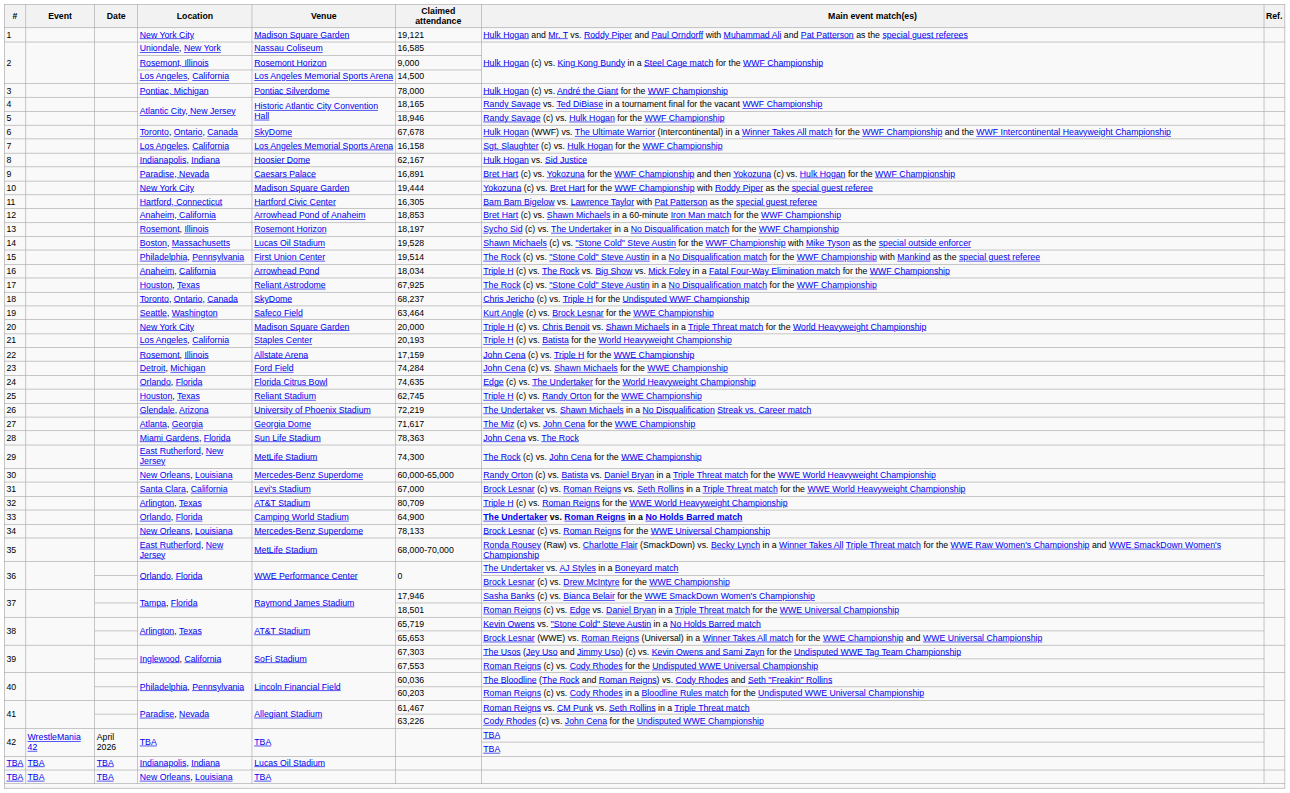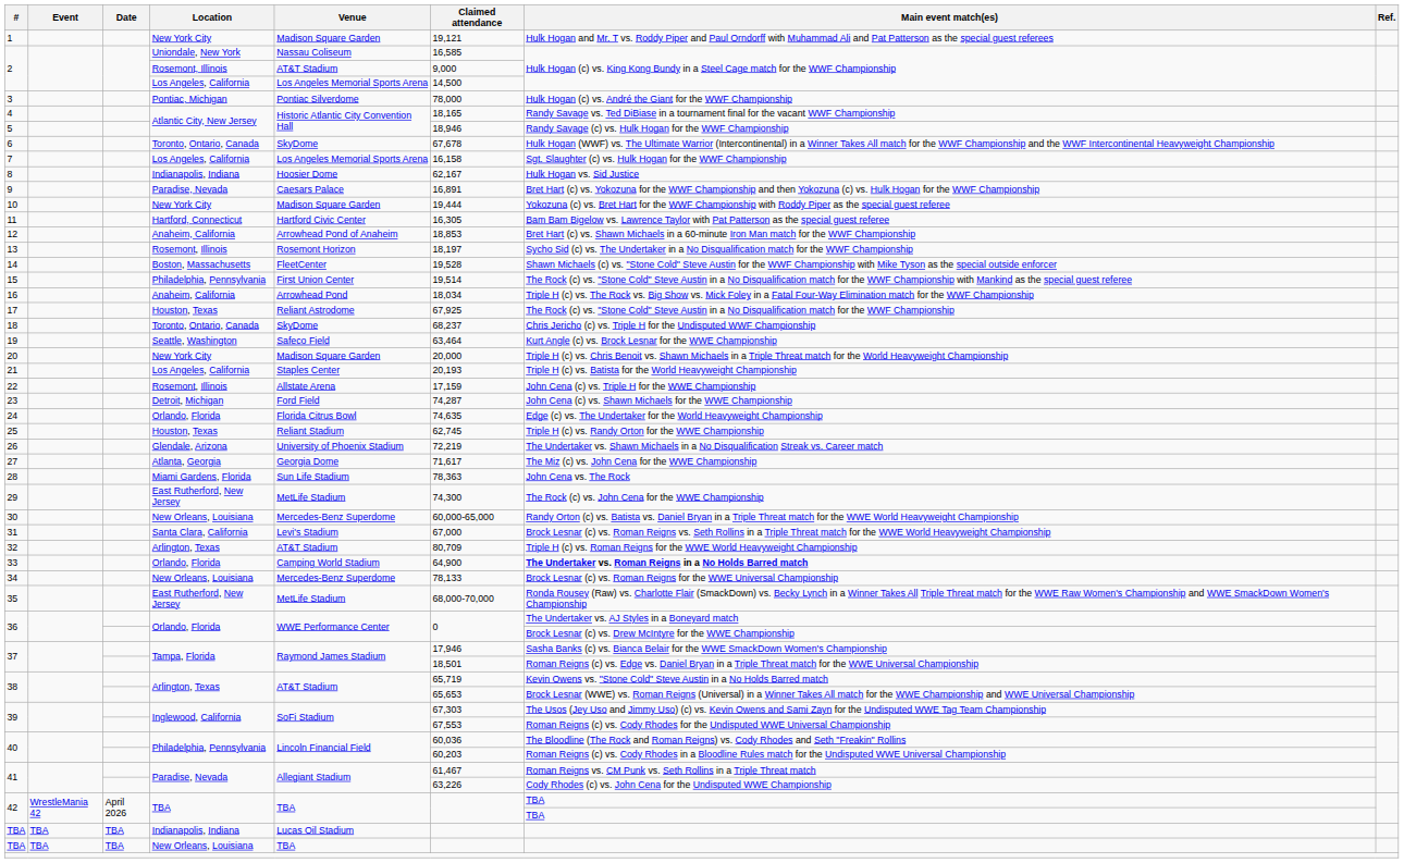 <table class="wikitable sortable" style="font-size:84%;">
 <tr>
 <th>#</th>
 <th>Event</th>
 <th>Date</th>
 <th>Location</th>
 <th>Venue</th>
 <th>Claimed attendance</th>
 <th class=unsortable>Main event match(es)</th>
 <th class=unsortable>Ref.</th>
 </tr>
 <tr>
 <td>1</td>
 <td></td>
 <td></td>
 <td><a href='#'>New York City</a></td>
 <td><a href='#'>Madison Square Garden</a></td>
 <td>19,121</td>
 <td><a href='#'>Hulk Hogan</a> and <a href='#'>Mr. T</a> vs. <a href='#'>Roddy Piper</a> and <a href='#'>Paul Orndorff</a> with <a href='#'>Muhammad Ali</a> and <a href='#'>Pat Patterson</a> as the <a href='#'>special guest referees</a></td>
 <td></td>
 </tr>
 <tr>
 <td rowspan="3">2</td>
 <td rowspan="3"></td>
 <td rowspan="3"></td>
 <td><a href='#'>Uniondale</a>, <a href='#'>New York</a></td>
 <td><a href='#'>Nassau Coliseum</a></td>
 <td>16,585</td>
 <td rowspan="3"><a href='#'>Hulk Hogan</a> (c) vs. <a href='#'>King Kong Bundy</a> in a <a href='#'>Steel Cage match</a> for the <a href='#'>WWF Championship</a></td>
 <td rowspan="3"></td>
 </tr>
 <tr>
 <td><a href='#'>Rosemont, Illinois</a></td>
-<td><a href='#'>Rosemont Horizon</a></td>
+<td><a href='#'>AT&T Stadium</a></td>
 <td>9,000</td>
 </tr>
 <tr>
 <td><a href='#'>Los Angeles</a>, <a href='#'>California</a></td>
 <td><a href='#'>Los Angeles Memorial Sports Arena</a></td>
 <td>14,500</td>
 </tr>
 <tr>
 <td>3</td>
 <td></td>
 <td></td>
 <td><a href='#'>Pontiac, Michigan</a></td>
 <td><a href='#'>Pontiac Silverdome</a></td>
 <td>78,000</td>
 <td><a href='#'>Hulk Hogan</a> (c) vs. <a href='#'>André the Giant</a> for the <a href='#'>WWF Championship</a></td>
 <td></td>
 </tr>
 <tr>
 <td>4</td>
 <td></td>
 <td></td>
 <td rowspan="2"><a href='#'>Atlantic City, New Jersey</a></td>
 <td rowspan="2"><a href='#'>Historic Atlantic City Convention Hall</a></td>
 <td>18,165</td>
 <td><a href='#'>Randy Savage</a> vs. <a href='#'>Ted DiBiase</a> in a tournament final for the vacant <a href='#'>WWF Championship</a></td>
 <td></td>
 </tr>
 <tr>
 <td>5</td>
 <td></td>
 <td></td>
 <td>18,946</td>
 <td><a href='#'>Randy Savage</a> (c) vs. <a href='#'>Hulk Hogan</a> for the <a href='#'>WWF Championship</a></td>
 <td></td>
 </tr>
 <tr>
 <td>6</td>
 <td></td>
 <td></td>
 <td><a href='#'>Toronto</a>, <a href='#'>Ontario</a>, <a href='#'>Canada</a></td>
 <td><a href='#'>SkyDome</a></td>
 <td>67,678</td>
 <td><a href='#'>Hulk Hogan</a> (WWF) vs. <a href='#'>The Ultimate Warrior</a> (Intercontinental) in a <a href='#'>Winner Takes All match</a> for the <a href='#'>WWF Championship</a> and the <a href='#'>WWF Intercontinental Heavyweight Championship</a></td>
 <td></td>
 </tr>
 <tr>
 <td>7</td>
 <td></td>
 <td></td>
 <td><a href='#'>Los Angeles</a>, <a href='#'>California</a></td>
 <td><a href='#'>Los Angeles Memorial Sports Arena</a></td>
 <td>16,158</td>
 <td><a href='#'>Sgt. Slaughter</a> (c) vs. <a href='#'>Hulk Hogan</a> for the <a href='#'>WWF Championship</a></td>
 <td></td>
 </tr>
 <tr>
 <td>8</td>
 <td></td>
 <td></td>
 <td><a href='#'>Indianapolis</a>, <a href='#'>Indiana</a></td>
 <td><a href='#'>Hoosier Dome</a></td>
 <td>62,167</td>
 <td><a href='#'>Hulk Hogan</a> vs. <a href='#'>Sid Justice</a></td>
 <td></td>
 </tr>
 <tr>
 <td>9</td>
 <td></td>
 <td></td>
 <td><a href='#'>Paradise, Nevada</a></td>
 <td><a href='#'>Caesars Palace</a></td>
 <td>16,891</td>
 <td><a href='#'>Bret Hart</a> (c) vs. <a href='#'>Yokozuna</a> for the <a href='#'>WWF Championship</a> and then <a href='#'>Yokozuna</a> (c) vs. <a href='#'>Hulk Hogan</a> for the <a href='#'>WWF Championship</a></td>
 <td></td>
 </tr>
 <tr>
 <td>10</td>
 <td></td>
 <td></td>
 <td><a href='#'>New York City</a></td>
 <td><a href='#'>Madison Square Garden</a></td>
 <td>19,444</td>
 <td><a href='#'>Yokozuna</a> (c) vs. <a href='#'>Bret Hart</a> for the <a href='#'>WWF Championship</a> with <a href='#'>Roddy Piper</a> as the <a href='#'>special guest referee</a></td>
 <td></td>
 </tr>
 <tr>
 <td>11</td>
 <td></td>
 <td></td>
 <td><a href='#'>Hartford, Connecticut</a></td>
 <td><a href='#'>Hartford Civic Center</a></td>
 <td>16,305</td>
 <td><a href='#'>Bam Bam Bigelow</a> vs. <a href='#'>Lawrence Taylor</a> with <a href='#'>Pat Patterson</a> as the <a href='#'>special guest referee</a></td>
 <td></td>
 </tr>
 <tr>
 <td>12</td>
 <td></td>
 <td></td>
 <td><a href='#'>Anaheim, California</a></td>
 <td><a href='#'>Arrowhead Pond of Anaheim</a></td>
 <td>18,853</td>
 <td><a href='#'>Bret Hart</a> (c) vs. <a href='#'>Shawn Michaels</a> in a 60-minute <a href='#'>Iron Man match</a> for the <a href='#'>WWF Championship</a></td>
 <td></td>
 </tr>
 <tr>
 <td>13</td>
 <td></td>
 <td></td>
 <td><a href='#'>Rosemont</a>, <a href='#'>Illinois</a></td>
 <td><a href='#'>Rosemont Horizon</a></td>
 <td>18,197</td>
 <td><a href='#'>Sycho Sid</a> (c) vs. <a href='#'>The Undertaker</a> in a <a href='#'>No Disqualification match</a> for the <a href='#'>WWF Championship</a></td>
 <td></td>
 </tr>
 <tr>
 <td>14</td>
 <td></td>
 <td></td>
 <td><a href='#'>Boston</a>, <a href='#'>Massachusetts</a></td>
-<td><a href='#'>Lucas Oil Stadium</a></td>
+<td><a href='#'>FleetCenter</a></td>
 <td>19,528</td>
 <td><a href='#'>Shawn Michaels</a> (c) vs. <a href='#'>"Stone Cold" Steve Austin</a> for the <a href='#'>WWF Championship</a> with <a href='#'>Mike Tyson</a> as the <a href='#'>special outside enforcer</a></td>
 <td></td>
 </tr>
 <tr>
 <td>15</td>
 <td></td>
 <td></td>
 <td><a href='#'>Philadelphia</a>, <a href='#'>Pennsylvania</a></td>
 <td><a href='#'>First Union Center</a></td>
 <td>19,514</td>
 <td><a href='#'>The Rock</a> (c) vs. <a href='#'>"Stone Cold" Steve Austin</a> in a <a href='#'>No Disqualification match</a> for the <a href='#'>WWF Championship</a> with <a href='#'>Mankind</a> as the <a href='#'>special guest referee</a></td>
 <td></td>
 </tr>
 <tr>
 <td>16</td>
 <td></td>
 <td></td>
 <td><a href='#'>Anaheim</a>, <a href='#'>California</a></td>
 <td><a href='#'>Arrowhead Pond</a></td>
 <td>18,034</td>
 <td><a href='#'>Triple H</a> (c) vs. <a href='#'>The Rock</a> vs. <a href='#'>Big Show</a> vs. <a href='#'>Mick Foley</a> in a <a href='#'>Fatal Four-Way Elimination match</a> for the <a href='#'>WWF Championship</a></td>
 <td></td>
 </tr>
 <tr>
 <td>17</td>
 <td></td>
 <td></td>
 <td><a href='#'>Houston</a>, <a href='#'>Texas</a></td>
 <td><a href='#'>Reliant Astrodome</a></td>
 <td>67,925</td>
 <td><a href='#'>The Rock</a> (c) vs. <a href='#'>"Stone Cold" Steve Austin</a> in a <a href='#'>No Disqualification match</a> for the <a href='#'>WWF Championship</a></td>
 <td></td>
 </tr>
 <tr>
 <td>18</td>
 <td></td>
 <td></td>
 <td><a href='#'>Toronto</a>, <a href='#'>Ontario</a>, <a href='#'>Canada</a></td>
 <td><a href='#'>SkyDome</a></td>
 <td>68,237</td>
 <td><a href='#'>Chris Jericho</a> (c) vs. <a href='#'>Triple H</a> for the <a href='#'>Undisputed WWF Championship</a></td>
 <td></td>
 </tr>
 <tr>
 <td>19</td>
 <td></td>
 <td></td>
 <td><a href='#'>Seattle</a>, <a href='#'>Washington</a></td>
 <td><a href='#'>Safeco Field</a></td>
 <td>63,464</td>
 <td><a href='#'>Kurt Angle</a> (c) vs. <a href='#'>Brock Lesnar</a> for the <a href='#'>WWE Championship</a></td>
 <td></td>
 </tr>
 <tr>
 <td>20</td>
 <td></td>
 <td></td>
 <td><a href='#'>New York City</a></td>
 <td><a href='#'>Madison Square Garden</a></td>
 <td>20,000</td>
 <td><a href='#'>Triple H</a> (c) vs. <a href='#'>Chris Benoit</a> vs. <a href='#'>Shawn Michaels</a> in a <a href='#'>Triple Threat match</a> for the <a href='#'>World Heavyweight Championship</a></td>
 <td></td>
 </tr>
 <tr>
 <td>21</td>
 <td></td>
 <td></td>
 <td><a href='#'>Los Angeles</a>, <a href='#'>California</a></td>
 <td><a href='#'>Staples Center</a></td>
 <td>20,193</td>
 <td><a href='#'>Triple H</a> (c) vs. <a href='#'>Batista</a> for the <a href='#'>World Heavyweight Championship</a></td>
 <td></td>
 </tr>
 <tr>
 <td>22</td>
 <td></td>
 <td></td>
 <td><a href='#'>Rosemont</a>, <a href='#'>Illinois</a></td>
 <td><a href='#'>Allstate Arena</a></td>
 <td>17,159</td>
 <td><a href='#'>John Cena</a> (c) vs. <a href='#'>Triple H</a> for the <a href='#'>WWE Championship</a></td>
 <td></td>
 </tr>
 <tr>
 <td>23</td>
 <td></td>
 <td></td>
 <td><a href='#'>Detroit</a>, <a href='#'>Michigan</a></td>
 <td><a href='#'>Ford Field</a></td>
-<td>74,284</td>
+<td>74,287</td>
 <td><a href='#'>John Cena</a> (c) vs. <a href='#'>Shawn Michaels</a> for the <a href='#'>WWE Championship</a></td>
 <td></td>
 </tr>
 <tr>
 <td>24</td>
 <td></td>
 <td></td>
 <td><a href='#'>Orlando</a>, <a href='#'>Florida</a></td>
 <td><a href='#'>Florida Citrus Bowl</a></td>
 <td>74,635</td>
 <td><a href='#'>Edge</a> (c) vs. <a href='#'>The Undertaker</a> for the <a href='#'>World Heavyweight Championship</a></td>
 <td></td>
 </tr>
 <tr>
 <td>25</td>
 <td></td>
 <td></td>
 <td><a href='#'>Houston</a>, <a href='#'>Texas</a></td>
 <td><a href='#'>Reliant Stadium</a></td>
 <td>62,745</td>
 <td><a href='#'>Triple H</a> (c) vs. <a href='#'>Randy Orton</a> for the <a href='#'>WWE Championship</a></td>
 <td></td>
 </tr>
 <tr>
 <td>26</td>
 <td></td>
 <td></td>
 <td><a href='#'>Glendale</a>, <a href='#'>Arizona</a></td>
 <td><a href='#'>University of Phoenix Stadium</a></td>
 <td>72,219</td>
 <td><a href='#'>The Undertaker</a> vs. <a href='#'>Shawn Michaels</a> in a <a href='#'>No Disqualification</a> <a href='#'>Streak vs. Career match</a></td>
 <td></td>
 </tr>
 <tr>
 <td>27</td>
 <td></td>
 <td></td>
 <td><a href='#'>Atlanta</a>, <a href='#'>Georgia</a></td>
 <td><a href='#'>Georgia Dome</a></td>
 <td>71,617</td>
 <td><a href='#'>The Miz</a> (c) vs. <a href='#'>John Cena</a> for the <a href='#'>WWE Championship</a></td>
 <td></td>
 </tr>
 <tr>
 <td>28</td>
 <td></td>
 <td></td>
 <td><a href='#'>Miami Gardens</a>, <a href='#'>Florida</a></td>
 <td><a href='#'>Sun Life Stadium</a></td>
 <td>78,363</td>
 <td><a href='#'>John Cena</a> vs. <a href='#'>The Rock</a></td>
 <td></td>
 </tr>
 <tr>
 <td>29</td>
 <td></td>
 <td></td>
 <td><a href='#'>East Rutherford</a>, <a href='#'>New Jersey</a></td>
 <td><a href='#'>MetLife Stadium</a></td>
 <td>74,300</td>
 <td><a href='#'>The Rock</a> (c) vs. <a href='#'>John Cena</a> for the <a href='#'>WWE Championship</a></td>
 <td></td>
 </tr>
 <tr>
 <td>30</td>
 <td></td>
 <td></td>
 <td><a href='#'>New Orleans</a>, <a href='#'>Louisiana</a></td>
 <td><a href='#'>Mercedes-Benz Superdome</a></td>
 <td>60,000-65,000</td>
 <td><a href='#'>Randy Orton</a> (c) vs. <a href='#'>Batista</a> vs. <a href='#'>Daniel Bryan</a> in a <a href='#'>Triple Threat match</a> for the <a href='#'>WWE World Heavyweight Championship</a></td>
 <td></td>
 </tr>
 <tr>
 <td>31</td>
 <td></td>
 <td></td>
 <td><a href='#'>Santa Clara</a>, <a href='#'>California</a></td>
 <td><a href='#'>Levi's Stadium</a></td>
 <td>67,000</td>
 <td><a href='#'>Brock Lesnar</a> (c) vs. <a href='#'>Roman Reigns</a> vs. <a href='#'>Seth Rollins</a> in a <a href='#'>Triple Threat match</a> for the <a href='#'>WWE World Heavyweight Championship</a></td>
 <td></td>
 </tr>
 <tr>
 <td>32</td>
 <td></td>
 <td></td>
 <td><a href='#'>Arlington</a>, <a href='#'>Texas</a></td>
 <td><a href='#'>AT&T Stadium</a></td>
 <td>80,709</td>
 <td><a href='#'>Triple H</a> (c) vs. <a href='#'>Roman Reigns</a> for the <a href='#'>WWE World Heavyweight Championship</a></td>
 <td></td>
 </tr>
 <tr>
 <td>33</td>
 <td></td>
 <td></td>
 <td><a href='#'>Orlando</a>, <a href='#'>Florida</a></td>
 <td><a href='#'>Camping World Stadium</a></td>
 <td>64,900</td>
 <td><strong><a href='#'>The Undertaker</a> vs. <a href='#'>Roman Reigns</a> in a <a href='#'>No Holds Barred match</a></strong></td>
 <td></td>
 </tr>
 <tr>
 <td>34</td>
 <td></td>
 <td></td>
 <td><a href='#'>New Orleans</a>, <a href='#'>Louisiana</a></td>
 <td><a href='#'>Mercedes-Benz Superdome</a></td>
 <td>78,133</td>
 <td><a href='#'>Brock Lesnar</a> (c) vs. <a href='#'>Roman Reigns</a> for the <a href='#'>WWE Universal Championship</a></td>
 <td></td>
 </tr>
 <tr>
 <td>35</td>
 <td></td>
 <td></td>
 <td><a href='#'>East Rutherford</a>, <a href='#'>New Jersey</a></td>
 <td><a href='#'>MetLife Stadium</a></td>
 <td>68,000-70,000</td>
 <td><a href='#'>Ronda Rousey</a> (Raw) vs. <a href='#'>Charlotte Flair</a> (SmackDown) vs. <a href='#'>Becky Lynch</a> in a <a href='#'>Winner Takes All</a> <a href='#'>Triple Threat match</a> for the <a href='#'>WWE Raw Women's Championship</a> and <a href='#'>WWE SmackDown Women's Championship</a></td>
 <td></td>
 </tr>
 <tr>
 <td rowspan="2">36</td>
 <td rowspan="2"></td>
 <td></td>
 <td rowspan="2"><a href='#'>Orlando</a>, <a href='#'>Florida</a></td>
 <td rowspan="2"><a href='#'>WWE Performance Center</a></td>
 <td rowspan="2">0</td>
 <td><a href='#'>The Undertaker</a> vs. <a href='#'>AJ Styles</a> in a <a href='#'>Boneyard match</a></td>
 <td rowspan="2"></td>
 </tr>
 <tr>
 <td></td>
 <td><a href='#'>Brock Lesnar</a> (c) vs. <a href='#'>Drew McIntyre</a> for the <a href='#'>WWE Championship</a></td>
 </tr>
 <tr>
 <td rowspan="2">37</td>
 <td rowspan="2"></td>
 <td></td>
 <td rowspan=2><a href='#'>Tampa</a>, <a href='#'>Florida</a></td>
 <td rowspan=2><a href='#'>Raymond James Stadium</a></td>
 <td>17,946</td>
 <td><a href='#'>Sasha Banks</a> (c) vs. <a href='#'>Bianca Belair</a> for the <a href='#'>WWE SmackDown Women's Championship</a></td>
 <td rowspan=2></td>
 </tr>
 <tr>
 <td></td>
 <td>18,501</td>
 <td><a href='#'>Roman Reigns</a> (c) vs. <a href='#'>Edge</a> vs. <a href='#'>Daniel Bryan</a> in a <a href='#'>Triple Threat match</a> for the <a href='#'>WWE Universal Championship</a></td>
 </tr>
 <tr>
 <td rowspan="2">38</td>
 <td rowspan="2"></td>
 <td></td>
 <td rowspan="2"><a href='#'>Arlington</a>, <a href='#'>Texas</a></td>
 <td rowspan="2"><a href='#'>AT&T Stadium</a></td>
 <td>65,719</td>
 <td><a href='#'>Kevin Owens</a> vs. <a href='#'>"Stone Cold" Steve Austin</a> in a <a href='#'>No Holds Barred match</a></td>
 <td rowspan="2"></td>
 </tr>
 <tr>
 <td></td>
 <td>65,653</td>
 <td><a href='#'>Brock Lesnar</a> (WWE) vs. <a href='#'>Roman Reigns</a> (Universal) in a <a href='#'>Winner Takes All match</a> for the <a href='#'>WWE Championship</a> and <a href='#'>WWE Universal Championship</a></td>
 </tr>
 <tr>
 <td rowspan="2">39</td>
 <td rowspan="2"></td>
 <td></td>
 <td rowspan="2"><a href='#'>Inglewood</a>, <a href='#'>California</a></td>
 <td rowspan="2"><a href='#'>SoFi Stadium</a></td>
 <td>67,303</td>
 <td><a href='#'>The Usos</a> (<a href='#'>Jey Uso</a> and <a href='#'>Jimmy Uso</a>) (c) vs. <a href='#'>Kevin Owens and Sami Zayn</a> for the <a href='#'>Undisputed WWE Tag Team Championship</a></td>
 <td rowspan="2"></td>
 </tr>
 <tr>
 <td></td>
 <td>67,553</td>
 <td><a href='#'>Roman Reigns</a> (c) vs. <a href='#'>Cody Rhodes</a> for the <a href='#'>Undisputed WWE Universal Championship</a></td>
 </tr>
 <tr>
 <td rowspan="2">40</td>
 <td rowspan="2"></td>
 <td></td>
 <td rowspan="2"><a href='#'>Philadelphia</a>, <a href='#'>Pennsylvania</a></td>
 <td rowspan="2"><a href='#'>Lincoln Financial Field</a></td>
 <td>60,036</td>
 <td><a href='#'>The Bloodline</a> (<a href='#'>The Rock</a> and <a href='#'>Roman Reigns</a>) vs. <a href='#'>Cody Rhodes</a> and <a href='#'>Seth "Freakin" Rollins</a></td>
 <td rowspan="2"></td>
 </tr>
 <tr>
 <td></td>
 <td>60,203</td>
 <td><a href='#'>Roman Reigns</a> (c) vs. <a href='#'>Cody Rhodes</a> in a <a href='#'>Bloodline Rules match</a> for the <a href='#'>Undisputed WWE Universal Championship</a></td>
 </tr>
 <tr>
 <td rowspan="2">41</td>
 <td rowspan="2"></td>
 <td></td>
 <td rowspan="2"><a href='#'>Paradise</a>, <a href='#'>Nevada</a></td>
 <td rowspan="2"><a href='#'>Allegiant Stadium</a></td>
 <td>61,467</td>
 <td><a href='#'>Roman Reigns</a> vs. <a href='#'>CM Punk</a> vs. <a href='#'>Seth Rollins</a> in a <a href='#'>Triple Threat match</a></td>
 <td rowspan="2"></td>
 </tr>
 <tr>
 <td></td>
 <td>63,226</td>
 <td><a href='#'>Cody Rhodes</a> (c) vs. <a href='#'>John Cena</a> for the <a href='#'>Undisputed WWE Championship</a></td>
 </tr>
 <tr>
 <td rowspan="2">42</td>
 <td rowspan="2"><a href='#'>WrestleMania 42</a></td>
 <td rowspan="2">April 2026</td>
 <td rowspan="2"><a href='#'>TBA</a></td>
 <td rowspan="2"><a href='#'>TBA</a></td>
 <td rowspan="2"></td>
 <td><a href='#'>TBA</a></td>
 <td rowspan="2"></td>
 </tr>
 <tr>
 <td><a href='#'>TBA</a></td>
 </tr>
 <tr>
 <td><a href='#'>TBA</a></td>
 <td><a href='#'>TBA</a></td>
 <td><a href='#'>TBA</a></td>
 <td><a href='#'>Indianapolis</a>, <a href='#'>Indiana</a></td>
 <td><a href='#'>Lucas Oil Stadium</a></td>
 <td></td>
 <td></td>
 <td></td>
 </tr>
 <tr>
 <td><a href='#'>TBA</a></td>
 <td><a href='#'>TBA</a></td>
 <td><a href='#'>TBA</a></td>
 <td><a href='#'>New Orleans</a>, <a href='#'>Louisiana</a></td>
 <td><a href='#'>TBA</a></td>
 <td></td>
 <td></td>
 <td></td>
 </tr>
 <tr>
 <td colspan="8"></td>
 </tr>
 </table>
